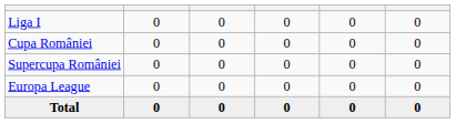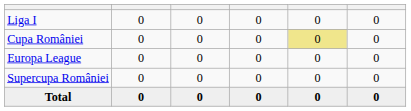 <table class="wikitable sortable" style="text-align: center;">
 <tr>
 <th></th>
 <th style="width:70px;"></th>
 <th style="width:70px;"></th>
 <th style="width:70px;"></th>
 <th style="width:70px;"></th>
 <th style="width:70px;"></th>
 </tr>
 <tr>
 <td align=left><a href='#'>Liga I</a></td>
 <td>0</td>
 <td>0</td>
 <td>0</td>
 <td>0</td>
 <td>0</td>
 </tr>
 <tr>
 <td align=left><a href='#'>Cupa României</a></td>
 <td>0</td>
 <td>0</td>
 <td>0</td>
-<td>0</td>
+<td style="background: khaki;">0</td>
 <td>0</td>
 </tr>
 <tr>
-<td align=left><a href='#'>Supercupa României</a></td>
+<td align=left><a href='#'>Europa League</a></td>
 <td>0</td>
 <td>0</td>
 <td>0</td>
 <td>0</td>
 <td>0</td>
 </tr>
 <tr>
-<td align=left><a href='#'>Europa League</a></td>
+<td align=left><a href='#'>Supercupa României</a></td>
 <td>0</td>
 <td>0</td>
 <td>0</td>
 <td>0</td>
 <td>0</td>
 </tr>
 <tr bgcolor="#EFEFEF">
 <td><strong>Total</strong></td>
 <td><strong>0</strong></td>
 <td><strong>0</strong></td>
 <td><strong>0</strong></td>
 <td><strong>0</strong></td>
 <td><strong>0</strong></td>
 </tr>
 </table>
